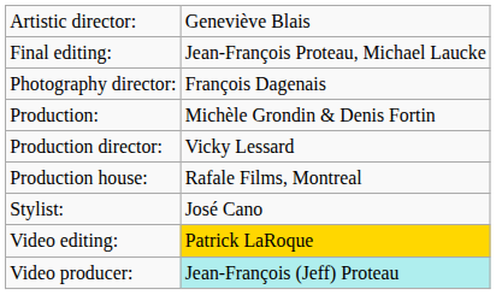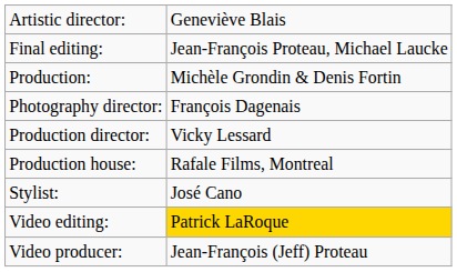 <table class="wikitable sortable" style="font-size:95%">
 <tr>
 <td>Artistic director:</td>
 <td>Geneviève Blais</td>
 </tr>
 <tr>
 <td>Final editing:</td>
 <td>Jean-François Proteau, Michael Laucke</td>
 </tr>
 <tr>
+<td>Production:</td>
+<td>Michèle Grondin & Denis Fortin</td>
+</tr>
+<tr>
 <td>Photography director:</td>
 <td>François Dagenais</td>
-</tr>
-<tr>
-<td>Production:</td>
-<td>Michèle Grondin & Denis Fortin</td>
 </tr>
 <tr>
 <td>Production director:</td>
 <td>Vicky Lessard</td>
 </tr>
 <tr>
 <td>Production house:</td>
 <td>Rafale Films, Montreal</td>
 </tr>
 <tr>
 <td>Stylist:</td>
 <td>José Cano</td>
 </tr>
 <tr>
 <td>Video editing:</td>
 <td style="background: gold;">Patrick LaRoque</td>
 </tr>
 <tr>
 <td>Video producer:</td>
-<td style="background: paleturquoise;">Jean-François (Jeff) Proteau</td>
+<td>Jean-François (Jeff) Proteau</td>
 </tr>
 </table>
